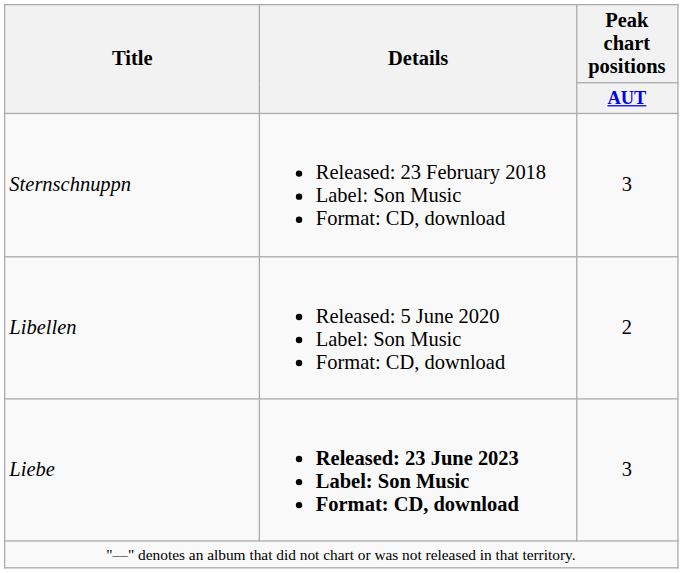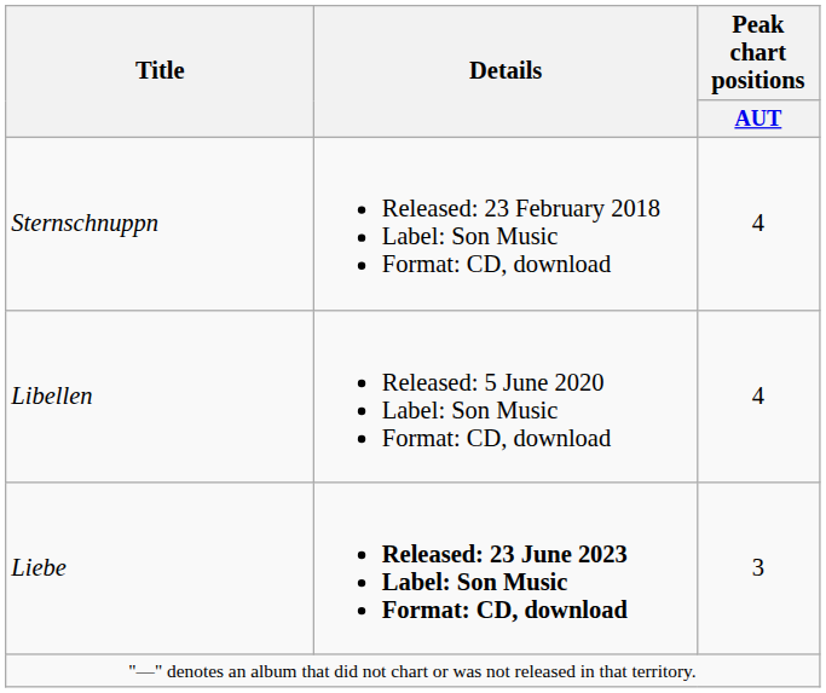 <table class="wikitable plainrowheaders" style="text-align:left;" border="1">
 <tr>
 <th scope="col" rowspan="2" style="width:12em;">Title</th>
 <th scope="col" rowspan="2" style="width:15em;">Details</th>
 <th scope="col" colspan="1">Peak chart positions</th>
 </tr>
 <tr>
 <th scope="col" style="width:5em;font-size:90%;"><a href='#'>AUT</a><br></th>
 </tr>
 <tr>
 <td><em>Sternschnuppn</em></td>
 <td><br><ul><li>Released: 23 February 2018</li><li>Label: Son Music</li><li>Format: CD, download</li></ul></td>
-<td style="text-align:center;">3</td>
+<td style="text-align:center;">4</td>
 </tr>
 <tr>
 <td><em>Libellen</em></td>
 <td><br><ul><li>Released: 5 June 2020</li><li>Label: Son Music</li><li>Format: CD, download</li></ul></td>
-<td style="text-align:center;">2</td>
+<td style="text-align:center;">4</td>
 </tr>
 <tr>
 <td><em>Liebe</em></td>
 <td><strong><br><ul><li>Released: 23 June 2023</li><li>Label: Son Music</li><li>Format: CD, download</li></ul></strong></td>
 <td style="text-align:center;">3</td>
 </tr>
 <tr>
 <td colspan="3" style="font-size:9pt;text-align:center;">"—" denotes an album that did not chart or was not released in that territory.</td>
 </tr>
 </table>
